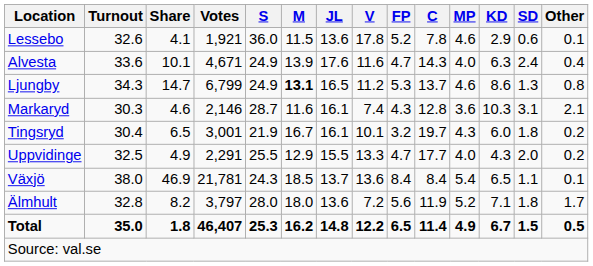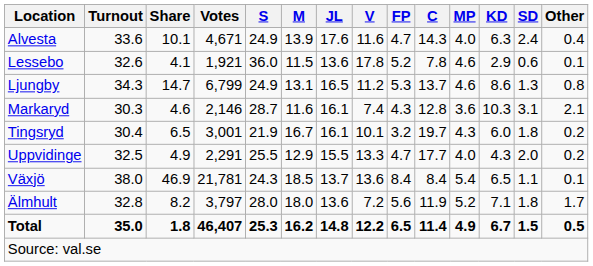 <table class="wikitable sortable" style=text-align:right>
 <tr>
 <th>Location</th>
 <th>Turnout</th>
 <th>Share</th>
 <th>Votes</th>
 <th><a href='#'>S</a></th>
 <th><a href='#'>M</a></th>
 <th><a href='#'>JL</a></th>
 <th><a href='#'>V</a></th>
 <th><a href='#'>FP</a></th>
 <th><a href='#'>C</a></th>
 <th><a href='#'>MP</a></th>
 <th><a href='#'>KD</a></th>
 <th><a href='#'>SD</a></th>
 <th>Other</th>
 </tr>
 <tr>
+<td align=left><a href='#'>Alvesta</a></td>
+<td>33.6</td>
+<td>10.1</td>
+<td>4,671</td>
+<td>24.9</td>
+<td>13.9</td>
+<td>17.6</td>
+<td>11.6</td>
+<td>4.7</td>
+<td>14.3</td>
+<td>4.0</td>
+<td>6.3</td>
+<td>2.4</td>
+<td>0.4</td>
+</tr>
+<tr>
 <td align=left><a href='#'>Lessebo</a></td>
 <td>32.6</td>
 <td>4.1</td>
 <td>1,921</td>
 <td>36.0</td>
 <td>11.5</td>
 <td>13.6</td>
 <td>17.8</td>
 <td>5.2</td>
 <td>7.8</td>
 <td>4.6</td>
 <td>2.9</td>
 <td>0.6</td>
 <td>0.1</td>
 </tr>
 <tr>
-<td align=left><a href='#'>Alvesta</a></td>
-<td>33.6</td>
-<td>10.1</td>
-<td>4,671</td>
-<td>24.9</td>
-<td>13.9</td>
-<td>17.6</td>
-<td>11.6</td>
-<td>4.7</td>
-<td>14.3</td>
-<td>4.0</td>
-<td>6.3</td>
-<td>2.4</td>
-<td>0.4</td>
-</tr>
-<tr>
 <td align=left><a href='#'>Ljungby</a></td>
 <td>34.3</td>
 <td>14.7</td>
 <td>6,799</td>
 <td>24.9</td>
-<td><strong>13.1</strong></td>
+<td>13.1</td>
 <td>16.5</td>
 <td>11.2</td>
 <td>5.3</td>
 <td>13.7</td>
 <td>4.6</td>
 <td>8.6</td>
 <td>1.3</td>
 <td>0.8</td>
 </tr>
 <tr>
 <td align=left><a href='#'>Markaryd</a></td>
 <td>30.3</td>
 <td>4.6</td>
 <td>2,146</td>
 <td>28.7</td>
 <td>11.6</td>
 <td>16.1</td>
 <td>7.4</td>
 <td>4.3</td>
 <td>12.8</td>
 <td>3.6</td>
 <td>10.3</td>
 <td>3.1</td>
 <td>2.1</td>
 </tr>
 <tr>
 <td align=left><a href='#'>Tingsryd</a></td>
 <td>30.4</td>
 <td>6.5</td>
 <td>3,001</td>
 <td>21.9</td>
 <td>16.7</td>
 <td>16.1</td>
 <td>10.1</td>
 <td>3.2</td>
 <td>19.7</td>
 <td>4.3</td>
 <td>6.0</td>
 <td>1.8</td>
 <td>0.2</td>
 </tr>
 <tr>
 <td align=left><a href='#'>Uppvidinge</a></td>
 <td>32.5</td>
 <td>4.9</td>
 <td>2,291</td>
 <td>25.5</td>
 <td>12.9</td>
 <td>15.5</td>
 <td>13.3</td>
 <td>4.7</td>
 <td>17.7</td>
 <td>4.0</td>
 <td>4.3</td>
 <td>2.0</td>
 <td>0.2</td>
 </tr>
 <tr>
 <td align=left><a href='#'>Växjö</a></td>
 <td>38.0</td>
 <td>46.9</td>
 <td>21,781</td>
 <td>24.3</td>
 <td>18.5</td>
 <td>13.7</td>
 <td>13.6</td>
 <td>8.4</td>
 <td>8.4</td>
 <td>5.4</td>
 <td>6.5</td>
 <td>1.1</td>
 <td>0.1</td>
 </tr>
 <tr>
 <td align=left><a href='#'>Älmhult</a></td>
 <td>32.8</td>
 <td>8.2</td>
 <td>3,797</td>
 <td>28.0</td>
 <td>18.0</td>
 <td>13.6</td>
 <td>7.2</td>
 <td>5.6</td>
 <td>11.9</td>
 <td>5.2</td>
 <td>7.1</td>
 <td>1.8</td>
 <td>1.7</td>
 </tr>
 <tr>
 <td align=left><strong>Total</strong></td>
 <td><strong>35.0</strong></td>
 <td><strong>1.8</strong></td>
 <td><strong>46,407</strong></td>
 <td><strong>25.3</strong></td>
 <td><strong>16.2</strong></td>
 <td><strong>14.8</strong></td>
 <td><strong>12.2</strong></td>
 <td><strong>6.5</strong></td>
 <td><strong>11.4</strong></td>
 <td><strong>4.9</strong></td>
 <td><strong>6.7</strong></td>
 <td><strong>1.5</strong></td>
 <td><strong>0.5</strong></td>
 </tr>
 <tr>
 <td align=left colspan=14>Source: val.se </td>
 </tr>
 </table>
